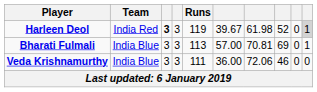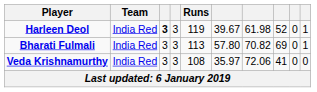 <table class="wikitable sortable" style="text-align: center;">
 <tr>
 <th class="unsortable">Player</th>
 <th>Team</th>
 <th></th>
 <th></th>
 <th>Runs</th>
 <th></th>
 <th></th>
 <th></th>
 <th></th>
 <th></th>
 </tr>
 <tr>
 <td><strong><a href='#'>Harleen Deol</a></strong></td>
 <td><a href='#'>India Red</a></td>
 <td><strong>3</strong></td>
 <td>3</td>
 <td>119</td>
 <td>39.67</td>
 <td>61.98</td>
 <td>52</td>
 <td>0</td>
-<td style="background: lightgrey;">1</td>
+<td>1</td>
 </tr>
 <tr>
 <td><strong><a href='#'>Bharati Fulmali</a></strong></td>
-<td><a href='#'>India Blue</a></td>
+<td><a href='#'>India Red</a></td>
 <td>3</td>
 <td>3</td>
 <td>113</td>
-<td>57.00</td>
-<td>70.81</td>
+<td>57.80</td>
+<td>70.82</td>
 <td>69</td>
 <td>0</td>
 <td>1</td>
 </tr>
 <tr>
 <td><strong><a href='#'>Veda Krishnamurthy</a></strong></td>
-<td><a href='#'>India Blue</a></td>
+<td><a href='#'>India Red</a></td>
 <td>3</td>
 <td>3</td>
-<td>111</td>
-<td>36.00</td>
+<td>108</td>
+<td>35.97</td>
 <td>72.06</td>
-<td>46</td>
+<td>41</td>
 <td>0</td>
 <td>0</td>
 </tr>
 <tr>
 <th colspan=10><em>Last updated: 6 January 2019</em></th>
 </tr>
 </table>
